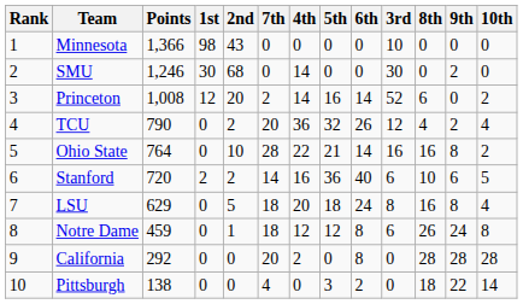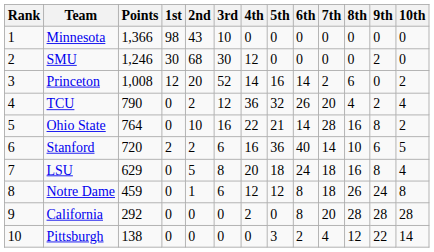 <table class="wikitable">
 <tr>
 <th>Rank</th>
 <th>Team</th>
 <th>Points</th>
 <th>1st</th>
 <th>2nd</th>
-<th>7th</th>
+<th>3rd</th>
 <th>4th</th>
 <th>5th</th>
 <th>6th</th>
-<th>3rd</th>
+<th>7th</th>
 <th>8th</th>
 <th>9th</th>
 <th>10th</th>
 </tr>
 <tr>
 <td>1</td>
 <td><a href='#'>Minnesota</a></td>
 <td>1,366</td>
 <td>98</td>
 <td>43</td>
+<td>10</td>
 <td>0</td>
 <td>0</td>
 <td>0</td>
 <td>0</td>
-<td>10</td>
 <td>0</td>
 <td>0</td>
 <td>0</td>
 </tr>
 <tr>
 <td>2</td>
 <td><a href='#'>SMU</a></td>
 <td>1,246</td>
 <td>30</td>
 <td>68</td>
-<td>0</td>
-<td>14</td>
+<td>30</td>
+<td>12</td>
 <td>0</td>
 <td>0</td>
-<td>30</td>
+<td>0</td>
 <td>0</td>
 <td>2</td>
 <td>0</td>
 </tr>
 <tr>
 <td>3</td>
 <td><a href='#'>Princeton</a></td>
 <td>1,008</td>
 <td>12</td>
 <td>20</td>
-<td>2</td>
+<td>52</td>
 <td>14</td>
 <td>16</td>
 <td>14</td>
-<td>52</td>
+<td>2</td>
 <td>6</td>
 <td>0</td>
 <td>2</td>
 </tr>
 <tr>
 <td>4</td>
 <td><a href='#'>TCU</a></td>
 <td>790</td>
 <td>0</td>
 <td>2</td>
-<td>20</td>
+<td>12</td>
 <td>36</td>
 <td>32</td>
 <td>26</td>
-<td>12</td>
+<td>20</td>
 <td>4</td>
 <td>2</td>
 <td>4</td>
 </tr>
 <tr>
 <td>5</td>
 <td><a href='#'>Ohio State</a></td>
 <td>764</td>
 <td>0</td>
 <td>10</td>
-<td>28</td>
+<td>16</td>
 <td>22</td>
 <td>21</td>
 <td>14</td>
-<td>16</td>
+<td>28</td>
 <td>16</td>
 <td>8</td>
 <td>2</td>
 </tr>
 <tr>
 <td>6</td>
 <td><a href='#'>Stanford</a></td>
 <td>720</td>
 <td>2</td>
 <td>2</td>
-<td>14</td>
+<td>6</td>
 <td>16</td>
 <td>36</td>
 <td>40</td>
-<td>6</td>
+<td>14</td>
 <td>10</td>
 <td>6</td>
 <td>5</td>
 </tr>
 <tr>
 <td>7</td>
 <td><a href='#'>LSU</a></td>
 <td>629</td>
 <td>0</td>
 <td>5</td>
-<td>18</td>
+<td>8</td>
 <td>20</td>
 <td>18</td>
 <td>24</td>
-<td>8</td>
+<td>18</td>
 <td>16</td>
 <td>8</td>
 <td>4</td>
 </tr>
 <tr>
 <td>8</td>
 <td><a href='#'>Notre Dame</a></td>
 <td>459</td>
 <td>0</td>
 <td>1</td>
-<td>18</td>
+<td>6</td>
 <td>12</td>
 <td>12</td>
 <td>8</td>
-<td>6</td>
+<td>18</td>
 <td>26</td>
 <td>24</td>
 <td>8</td>
 </tr>
 <tr>
 <td>9</td>
 <td><a href='#'>California</a></td>
 <td>292</td>
 <td>0</td>
 <td>0</td>
-<td>20</td>
+<td>0</td>
 <td>2</td>
 <td>0</td>
 <td>8</td>
-<td>0</td>
+<td>20</td>
 <td>28</td>
 <td>28</td>
 <td>28</td>
 </tr>
 <tr>
 <td>10</td>
 <td><a href='#'>Pittsburgh</a></td>
 <td>138</td>
 <td>0</td>
 <td>0</td>
-<td>4</td>
+<td>0</td>
 <td>0</td>
 <td>3</td>
 <td>2</td>
-<td>0</td>
-<td>18</td>
+<td>4</td>
+<td>12</td>
 <td>22</td>
 <td>14</td>
 </tr>
 </table>
